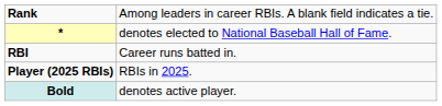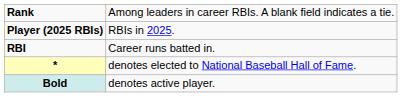 <table class="wikitable" style="font-size:100%;">
 <tr>
 <td><strong>Rank</strong></td>
 <td>Among leaders in career RBIs. A blank field indicates a tie.</td>
 </tr>
 <tr>
-<th scope="row" style="background-color:#ffffbb">*</th>
-<td>denotes elected to <a href='#'>National Baseball Hall of Fame</a>.</td>
+<td><strong>Player (2025 RBIs)</strong></td>
+<td>RBIs in <a href='#'>2025</a>.</td>
 </tr>
 <tr>
 <td><strong>RBI</strong></td>
 <td>Career runs batted in.</td>
 </tr>
 <tr>
-<td><strong>Player (2025 RBIs)</strong></td>
-<td>RBIs in <a href='#'>2025</a>.</td>
+<th scope="row" style="background-color:#ffffbb">*</th>
+<td>denotes elected to <a href='#'>National Baseball Hall of Fame</a>.</td>
 </tr>
 <tr>
 <th scope="row" style="background:#cfecec;"><strong>Bold</strong></th>
 <td>denotes active player.</td>
 </tr>
 </table>
